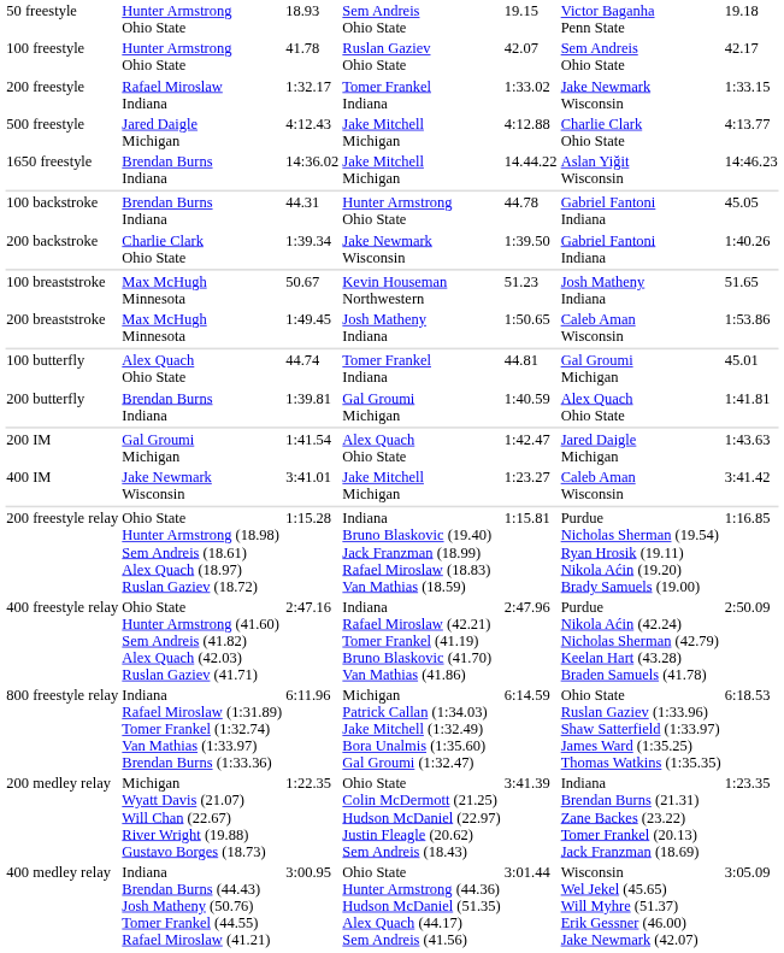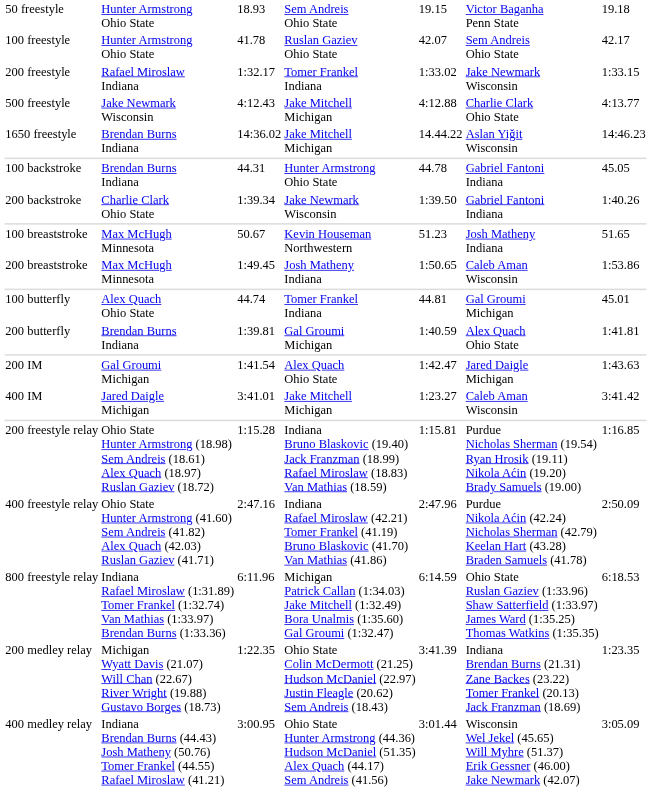 <table>
 <tr valign="top">
 <td>50 freestyle</td>
 <td><a href='#'>Hunter Armstrong</a><br>Ohio State</td>
 <td>18.93</td>
 <td><a href='#'>Sem Andreis</a><br>Ohio State</td>
 <td>19.15</td>
 <td><a href='#'>Victor Baganha</a><br>Penn State</td>
 <td>19.18</td>
 </tr>
 <tr valign="top">
 <td>100 freestyle</td>
 <td><a href='#'>Hunter Armstrong</a><br>Ohio State</td>
 <td>41.78</td>
 <td><a href='#'>Ruslan Gaziev</a><br>Ohio State</td>
 <td>42.07</td>
 <td><a href='#'>Sem Andreis</a><br>Ohio State</td>
 <td>42.17</td>
 </tr>
 <tr valign="top">
 <td>200 freestyle</td>
 <td><a href='#'>Rafael Miroslaw</a><br>Indiana</td>
 <td>1:32.17</td>
 <td><a href='#'>Tomer Frankel</a><br>Indiana</td>
 <td>1:33.02</td>
 <td><a href='#'>Jake Newmark</a><br>Wisconsin</td>
 <td>1:33.15</td>
 </tr>
 <tr valign="top">
 <td>500 freestyle</td>
-<td><a href='#'>Jared Daigle</a><br>Michigan</td>
+<td><a href='#'>Jake Newmark</a><br>Wisconsin</td>
 <td>4:12.43</td>
 <td><a href='#'>Jake Mitchell</a><br>Michigan</td>
 <td>4:12.88</td>
 <td><a href='#'> Charlie Clark</a><br>Ohio State</td>
 <td>4:13.77</td>
 </tr>
 <tr valign="top">
 <td>1650 freestyle</td>
 <td><a href='#'> Brendan Burns</a><br>Indiana</td>
 <td>14:36.02</td>
 <td><a href='#'>Jake Mitchell</a><br>Michigan</td>
 <td>14.44.22</td>
 <td><a href='#'>Aslan Yiğit</a><br>Wisconsin</td>
 <td>14:46.23</td>
 </tr>
 <tr style="background:#ddd;">
 <td colspan=10></td>
 </tr>
 <tr valign="top">
 <td>100 backstroke</td>
 <td><a href='#'> Brendan Burns</a><br>Indiana</td>
 <td>44.31</td>
 <td><a href='#'>Hunter Armstrong</a><br>Ohio State</td>
 <td>44.78</td>
 <td><a href='#'>Gabriel Fantoni</a><br>Indiana</td>
 <td>45.05</td>
 </tr>
 <tr valign="top">
 <td>200 backstroke</td>
 <td><a href='#'>Charlie Clark</a><br>Ohio State</td>
 <td>1:39.34</td>
 <td><a href='#'>Jake Newmark</a><br>Wisconsin</td>
 <td>1:39.50</td>
 <td><a href='#'>Gabriel Fantoni</a><br>Indiana</td>
 <td>1:40.26</td>
 </tr>
 <tr style="background:#ddd;">
 <td colspan=10></td>
 </tr>
 <tr valign="top">
 <td>100 breaststroke</td>
 <td><a href='#'>Max McHugh</a><br>Minnesota</td>
 <td>50.67</td>
 <td><a href='#'>Kevin Houseman</a><br>Northwestern</td>
 <td>51.23</td>
 <td><a href='#'>Josh Matheny</a><br>Indiana</td>
 <td>51.65</td>
 </tr>
 <tr valign="top">
 <td>200 breaststroke</td>
 <td><a href='#'>Max McHugh</a><br>Minnesota</td>
 <td>1:49.45</td>
 <td><a href='#'>Josh Matheny</a><br>Indiana</td>
 <td>1:50.65</td>
 <td><a href='#'>Caleb Aman</a><br>Wisconsin</td>
 <td>1:53.86</td>
 </tr>
 <tr style="background:#ddd;">
 <td colspan=10></td>
 </tr>
 <tr valign="top">
 <td>100 butterfly</td>
 <td><a href='#'>Alex Quach</a><br>Ohio State</td>
 <td>44.74</td>
 <td><a href='#'>Tomer Frankel</a><br>Indiana</td>
 <td>44.81</td>
 <td><a href='#'>Gal Groumi</a><br>Michigan</td>
 <td>45.01</td>
 </tr>
 <tr valign="top">
 <td>200 butterfly</td>
 <td><a href='#'> Brendan Burns</a><br>Indiana</td>
 <td>1:39.81</td>
 <td><a href='#'>Gal Groumi</a><br>Michigan</td>
 <td>1:40.59</td>
 <td><a href='#'>Alex Quach</a><br>Ohio State</td>
 <td>1:41.81</td>
 </tr>
 <tr style="background:#ddd;">
 <td colspan=10></td>
 </tr>
 <tr valign="top">
 <td>200 IM</td>
 <td><a href='#'>Gal Groumi</a><br>Michigan</td>
 <td>1:41.54</td>
 <td><a href='#'>Alex Quach</a><br>Ohio State</td>
 <td>1:42.47</td>
 <td><a href='#'>Jared Daigle</a><br>Michigan</td>
 <td>1:43.63</td>
 </tr>
 <tr valign="top">
 <td>400 IM</td>
-<td><a href='#'>Jake Newmark</a><br>Wisconsin</td>
+<td><a href='#'>Jared Daigle</a><br>Michigan</td>
 <td>3:41.01</td>
 <td><a href='#'>Jake Mitchell</a><br>Michigan</td>
 <td>1:23.27</td>
 <td><a href='#'>Caleb Aman</a><br>Wisconsin</td>
 <td>3:41.42</td>
 </tr>
 <tr style="background:#ddd;">
 <td colspan=10></td>
 </tr>
 <tr valign="top">
 <td>200 freestyle relay</td>
 <td>Ohio State<br><a href='#'>Hunter Armstrong</a> (18.98)<br><a href='#'>Sem Andreis</a> (18.61) <br><a href='#'>Alex Quach</a> (18.97) <br> <a href='#'>Ruslan Gaziev</a> (18.72)</td>
 <td>1:15.28</td>
 <td>Indiana<br><a href='#'>Bruno Blaskovic</a> (19.40)<br><a href='#'>Jack Franzman</a> (18.99)<br><a href='#'>Rafael Miroslaw</a> (18.83)<br><a href='#'>Van Mathias</a> (18.59)</td>
 <td>1:15.81</td>
 <td>Purdue<br><a href='#'>Nicholas Sherman</a> (19.54)<br><a href='#'>Ryan Hrosik</a> (19.11)<br><a href='#'>Nikola Aćin</a> (19.20) <br><a href='#'>Brady Samuels</a> (19.00)</td>
 <td>1:16.85</td>
 </tr>
 <tr valign="top">
 <td>400 freestyle relay</td>
 <td>Ohio State<br><a href='#'>Hunter Armstrong</a> (41.60)<br><a href='#'>Sem Andreis</a> (41.82)<br><a href='#'>Alex Quach</a> (42.03) <br><a href='#'>Ruslan Gaziev</a> (41.71)</td>
 <td>2:47.16</td>
 <td>Indiana<br><a href='#'>Rafael Miroslaw</a> (42.21)<br><a href='#'>Tomer Frankel</a> (41.19)<br><a href='#'>Bruno Blaskovic</a> (41.70)<br><a href='#'>Van Mathias</a> (41.86)</td>
 <td>2:47.96</td>
 <td>Purdue<br><a href='#'>Nikola Aćin</a> (42.24) <br> <a href='#'>Nicholas Sherman</a> (42.79) <br> <a href='#'>Keelan Hart</a> (43.28) <br> <a href='#'>Braden Samuels</a> (41.78)</td>
 <td>2:50.09</td>
 </tr>
 <tr valign="top">
 <td>800 freestyle relay</td>
 <td>Indiana<br><a href='#'>Rafael Miroslaw</a> (1:31.89)<br><a href='#'>Tomer Frankel</a> (1:32.74)<br><a href='#'>Van Mathias</a> (1:33.97)<br><a href='#'> Brendan Burns</a> (1:33.36)</td>
 <td>6:11.96</td>
 <td>Michigan<br><a href='#'>Patrick Callan</a> (1:34.03)<br><a href='#'>Jake Mitchell</a> (1:32.49)<br><a href='#'>Bora Unalmis</a> (1:35.60)<br><a href='#'>Gal Groumi</a> (1:32.47)</td>
 <td>6:14.59</td>
 <td>Ohio State<br><a href='#'>Ruslan Gaziev</a> (1:33.96)<br><a href='#'>Shaw Satterfield</a> (1:33.97)<br><a href='#'>James Ward</a> (1:35.25)<br><a href='#'>Thomas Watkins</a> (1:35.35)</td>
 <td>6:18.53</td>
 </tr>
 <tr valign="top">
 <td>200 medley relay</td>
 <td>Michigan<br><a href='#'> Wyatt Davis</a> (21.07)<br><a href='#'>Will Chan</a> (22.67) <br> <a href='#'>River Wright</a> (19.88) <br> <a href='#'> Gustavo Borges</a> (18.73)</td>
 <td>1:22.35</td>
 <td>Ohio State<br><a href='#'>Colin McDermott</a> (21.25)<br><a href='#'>Hudson McDaniel</a> (22.97) <br> <a href='#'>Justin Fleagle</a> (20.62)<br> <a href='#'>Sem Andreis</a> (18.43)</td>
 <td>3:41.39</td>
 <td>Indiana<br><a href='#'> Brendan Burns</a> (21.31)<br> <a href='#'>Zane Backes</a> (23.22) <br> <a href='#'>Tomer Frankel</a> (20.13) <br><a href='#'>Jack Franzman</a> (18.69)</td>
 <td>1:23.35</td>
 </tr>
 <tr valign="top">
 <td>400 medley relay</td>
 <td>Indiana<br><a href='#'> Brendan Burns</a> (44.43)<br><a href='#'>Josh Matheny</a> (50.76)<br><a href='#'>Tomer Frankel</a> (44.55)<br><a href='#'>Rafael Miroslaw</a> (41.21)</td>
 <td>3:00.95</td>
 <td>Ohio State<br><a href='#'>Hunter Armstrong</a> (44.36)<br><a href='#'>Hudson McDaniel</a> (51.35) <br> <a href='#'>Alex Quach</a> (44.17)<br> <a href='#'>Sem Andreis</a> (41.56)</td>
 <td>3:01.44</td>
 <td>Wisconsin<br><a href='#'>Wel Jekel</a> (45.65)<br><a href='#'>Will Myhre</a> (51.37) <br> <a href='#'>Erik Gessner</a> (46.00)<br> <a href='#'>Jake Newmark</a> (42.07)</td>
 <td>3:05.09</td>
 </tr>
 </table>
